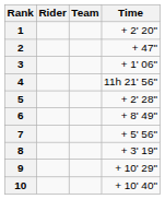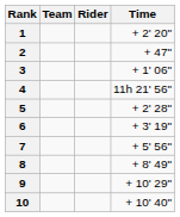 <table class="wikitable" margin-bottom:0;">
 <tr>
 <th scope="col">Rank</th>
+<th scope="col">Team</th>
 <th scope="col">Rider</th>
-<th scope="col">Team</th>
 <th scope="col">Time</th>
 </tr>
 <tr>
 <th scope="row">1</th>
+<td></td>
 <td> </td>
-<td></td>
 <td align="right">+ 2' 20"</td>
 </tr>
 <tr>
 <th scope="row">2</th>
 <td></td>
 <td></td>
 <td align="right">+ 47"</td>
 </tr>
 <tr>
 <th scope="row">3</th>
 <td></td>
 <td></td>
 <td align="right">+ 1' 06"</td>
 </tr>
 <tr>
 <th scope="row">4</th>
 <td></td>
 <td></td>
 <td align="right">11h 21' 56"</td>
 </tr>
 <tr>
 <th scope="row">5</th>
 <td></td>
 <td></td>
 <td align="right">+ 2' 28"</td>
 </tr>
 <tr>
 <th scope="row">6</th>
 <td></td>
 <td></td>
-<td align="right">+ 8' 49"</td>
+<td align="right">+ 3' 19"</td>
 </tr>
 <tr>
 <th scope="row">7</th>
 <td></td>
 <td></td>
 <td align="right">+ 5' 56"</td>
 </tr>
 <tr>
 <th scope="row">8</th>
 <td></td>
 <td></td>
-<td align="right">+ 3' 19"</td>
+<td align="right">+ 8' 49"</td>
 </tr>
 <tr>
 <th scope="row">9</th>
 <td></td>
 <td></td>
 <td align="right">+ 10' 29"</td>
 </tr>
 <tr>
 <th scope="row">10</th>
 <td></td>
 <td></td>
 <td align="right">+ 10' 40"</td>
 </tr>
 </table>
